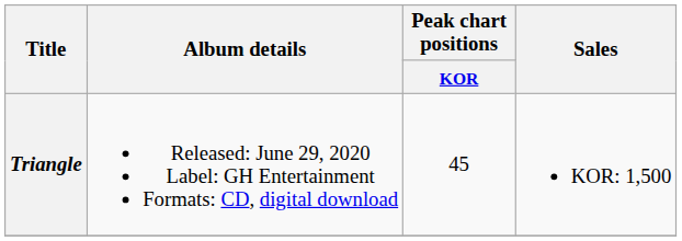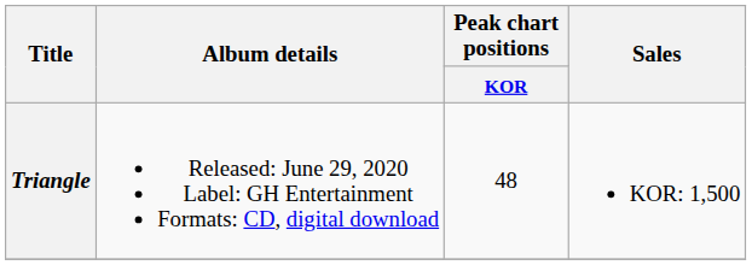 <table class="wikitable plainrowheaders" style="text-align:center;">
 <tr>
 <th scope="col" rowspan="2">Title</th>
 <th scope="col" rowspan="2">Album details</th>
 <th scope="col" colspan="1" style="width:5em;">Peak chart positions</th>
 <th scope="col" rowspan="2">Sales</th>
 </tr>
 <tr>
 <th><small><a href='#'>KOR</a></small><br></th>
 </tr>
 <tr>
 <th scope="row"><em>Triangle</em></th>
 <td><br><ul><li>Released: June 29, 2020</li><li>Label: GH Entertainment</li><li>Formats: <a href='#'>CD</a>, <a href='#'>digital download</a></li></ul></td>
-<td>45</td>
+<td>48</td>
 <td><br><ul><li>KOR: 1,500</li></ul></td>
 </tr>
 <tr>
 </tr>
 </table>
